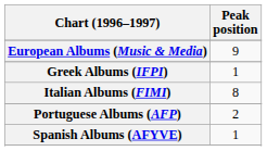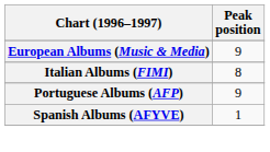 <table class="wikitable sortable plainrowheaders" style="text-align:center">
 <tr>
 <th scope="col">Chart (1996–1997)</th>
 <th scope="col">Peak<br>position</th>
 </tr>
 <tr>
 </tr>
 <tr>
 </tr>
 <tr>
 </tr>
 <tr>
 </tr>
 <tr>
 </tr>
 <tr>
 <th scope="row"><a href='#'>European Albums</a> (<em><a href='#'>Music & Media</a></em>)</th>
 <td>9</td>
 </tr>
 <tr>
 </tr>
 <tr>
 </tr>
 <tr>
-<th scope="row">Greek Albums (<em><a href='#'>IFPI</a></em>)</th>
-<td>1</td>
-</tr>
-<tr>
 <th scope="row">Italian Albums (<em><a href='#'>FIMI</a></em>)</th>
 <td>8</td>
 </tr>
 <tr>
 </tr>
 <tr>
 </tr>
 <tr>
 <th scope="row">Portuguese Albums (<em><a href='#'>AFP</a></em>)</th>
-<td>2</td>
+<td>9</td>
 </tr>
 <tr>
 <th scope="row">Spanish Albums (<a href='#'>AFYVE</a>)</th>
 <td>1</td>
 </tr>
 <tr>
 </tr>
 <tr>
 </tr>
 <tr>
 </tr>
 <tr>
 </tr>
 <tr>
 </tr>
 </table>
